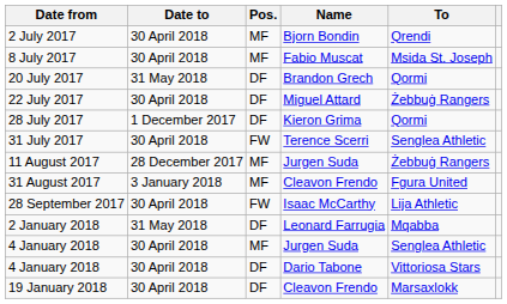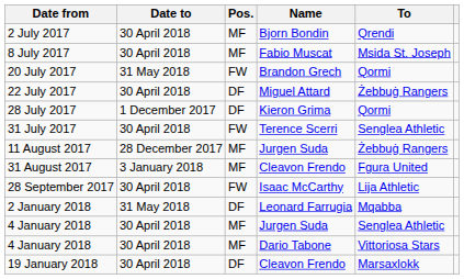 <table class="wikitable">
 <tr>
 <th>Date from</th>
 <th>Date to</th>
 <th>Pos.</th>
 <th>Name</th>
 <th>To</th>
 <th></th>
 </tr>
 <tr>
 <td>2 July 2017</td>
 <td>30 April 2018</td>
 <td>MF</td>
 <td> <a href='#'>Bjorn Bondin</a></td>
 <td> <a href='#'>Qrendi</a></td>
 <td></td>
 </tr>
 <tr>
 <td>8 July 2017</td>
 <td>30 April 2018</td>
 <td>MF</td>
 <td> <a href='#'>Fabio Muscat</a></td>
 <td> <a href='#'>Msida St. Joseph</a></td>
 <td></td>
 </tr>
 <tr>
 <td>20 July 2017</td>
 <td>31 May 2018</td>
-<td>DF</td>
+<td>FW</td>
 <td> <a href='#'>Brandon Grech</a></td>
 <td> <a href='#'>Qormi</a></td>
 <td></td>
 </tr>
 <tr>
 <td>22 July 2017</td>
 <td>30 April 2018</td>
 <td>DF</td>
 <td> <a href='#'>Miguel Attard</a></td>
 <td> <a href='#'>Żebbuġ Rangers</a></td>
 <td></td>
 </tr>
 <tr>
 <td>28 July 2017</td>
 <td>1 December 2017</td>
 <td>DF</td>
 <td> <a href='#'>Kieron Grima</a></td>
 <td> <a href='#'>Qormi</a></td>
 <td></td>
 </tr>
 <tr>
 <td>31 July 2017</td>
 <td>30 April 2018</td>
 <td>FW</td>
 <td> <a href='#'>Terence Scerri</a></td>
 <td> <a href='#'>Senglea Athletic</a></td>
 <td></td>
 </tr>
 <tr>
 <td>11 August 2017</td>
 <td>28 December 2017</td>
 <td>MF</td>
 <td> <a href='#'>Jurgen Suda</a></td>
 <td> <a href='#'>Żebbuġ Rangers</a></td>
 <td></td>
 </tr>
 <tr>
 <td>31 August 2017</td>
 <td>3 January 2018</td>
 <td>MF</td>
 <td> <a href='#'>Cleavon Frendo</a></td>
 <td> <a href='#'>Fgura United</a></td>
 <td></td>
 </tr>
 <tr>
 <td>28 September 2017</td>
 <td>30 April 2018</td>
 <td>FW</td>
 <td> <a href='#'>Isaac McCarthy</a></td>
 <td> <a href='#'>Lija Athletic</a></td>
 <td></td>
 </tr>
 <tr>
 <td>2 January 2018</td>
 <td>31 May 2018</td>
 <td>DF</td>
 <td> <a href='#'>Leonard Farrugia</a></td>
 <td> <a href='#'>Mqabba</a></td>
 <td></td>
 </tr>
 <tr>
 <td>4 January 2018</td>
 <td>30 April 2018</td>
 <td>MF</td>
 <td> <a href='#'>Jurgen Suda</a></td>
 <td> <a href='#'>Senglea Athletic</a></td>
 <td></td>
 </tr>
 <tr>
 <td>4 January 2018</td>
 <td>30 April 2018</td>
-<td>DF</td>
+<td>MF</td>
 <td> <a href='#'>Dario Tabone</a></td>
 <td> <a href='#'>Vittoriosa Stars</a></td>
 <td></td>
 </tr>
 <tr>
 <td>19 January 2018</td>
 <td>30 April 2018</td>
 <td>DF</td>
 <td> <a href='#'>Cleavon Frendo</a></td>
 <td> <a href='#'>Marsaxlokk</a></td>
 <td></td>
 </tr>
 </table>
